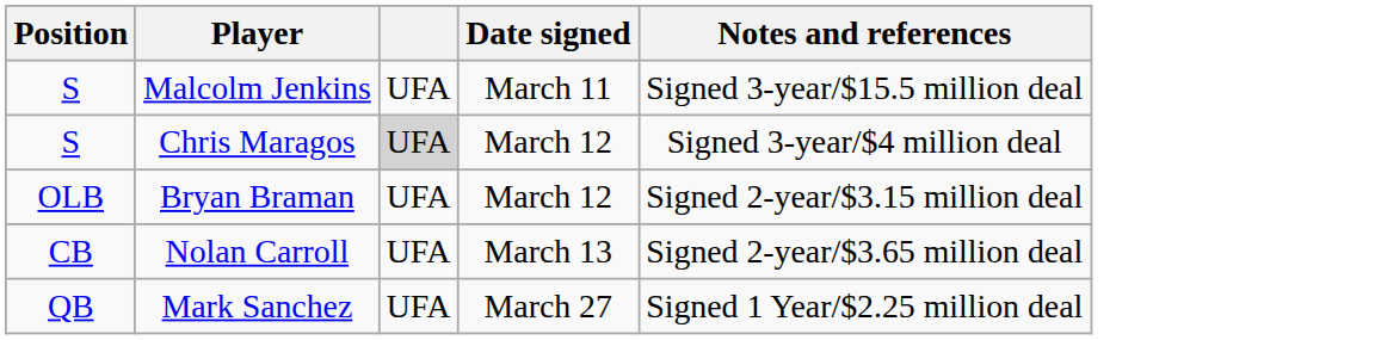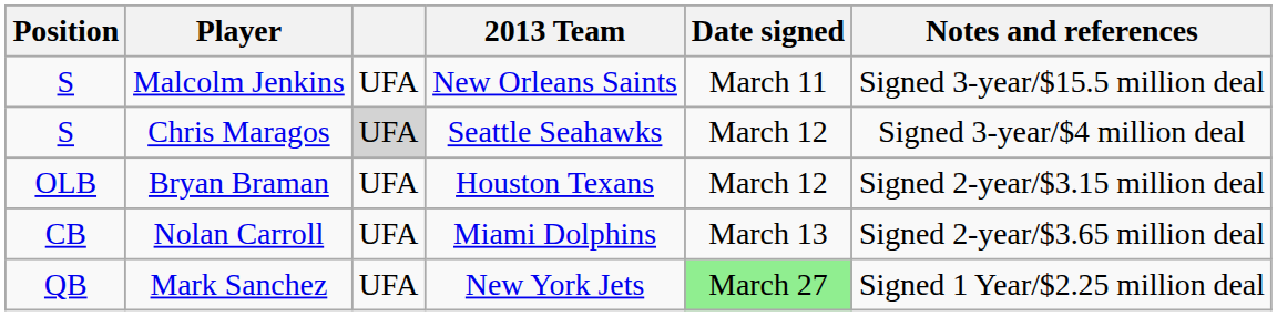 <table class="wikitable" style="font-size: 95%; text-align: center;">
 <tr>
 <th>Position</th>
 <th>Player</th>
 <th></th>
+<th>2013 Team</th>
 <th>Date signed</th>
 <th>Notes and references</th>
 </tr>
 <tr>
 <td><a href='#'>S</a></td>
 <td><a href='#'>Malcolm Jenkins</a></td>
 <td>UFA</td>
+<td><a href='#'>New Orleans Saints</a></td>
 <td>March 11</td>
 <td>Signed 3-year/$15.5 million deal</td>
 </tr>
 <tr>
 <td><a href='#'>S</a></td>
 <td><a href='#'>Chris Maragos</a></td>
 <td style="background: lightgrey;">UFA</td>
+<td><a href='#'>Seattle Seahawks</a></td>
 <td>March 12</td>
 <td>Signed 3-year/$4 million deal</td>
 </tr>
 <tr>
 <td><a href='#'>OLB</a></td>
 <td><a href='#'>Bryan Braman</a></td>
 <td>UFA</td>
+<td><a href='#'>Houston Texans</a></td>
 <td>March 12</td>
 <td>Signed 2-year/$3.15 million deal</td>
 </tr>
 <tr>
 <td><a href='#'>CB</a></td>
 <td><a href='#'>Nolan Carroll</a></td>
 <td>UFA</td>
+<td><a href='#'>Miami Dolphins</a></td>
 <td>March 13</td>
 <td>Signed 2-year/$3.65 million deal</td>
 </tr>
 <tr>
 <td><a href='#'>QB</a></td>
 <td><a href='#'>Mark Sanchez</a></td>
 <td>UFA</td>
-<td>March 27</td>
+<td><a href='#'>New York Jets</a></td>
+<td style="background: lightgreen;">March 27</td>
 <td>Signed 1 Year/$2.25 million deal</td>
 </tr>
 </table>
